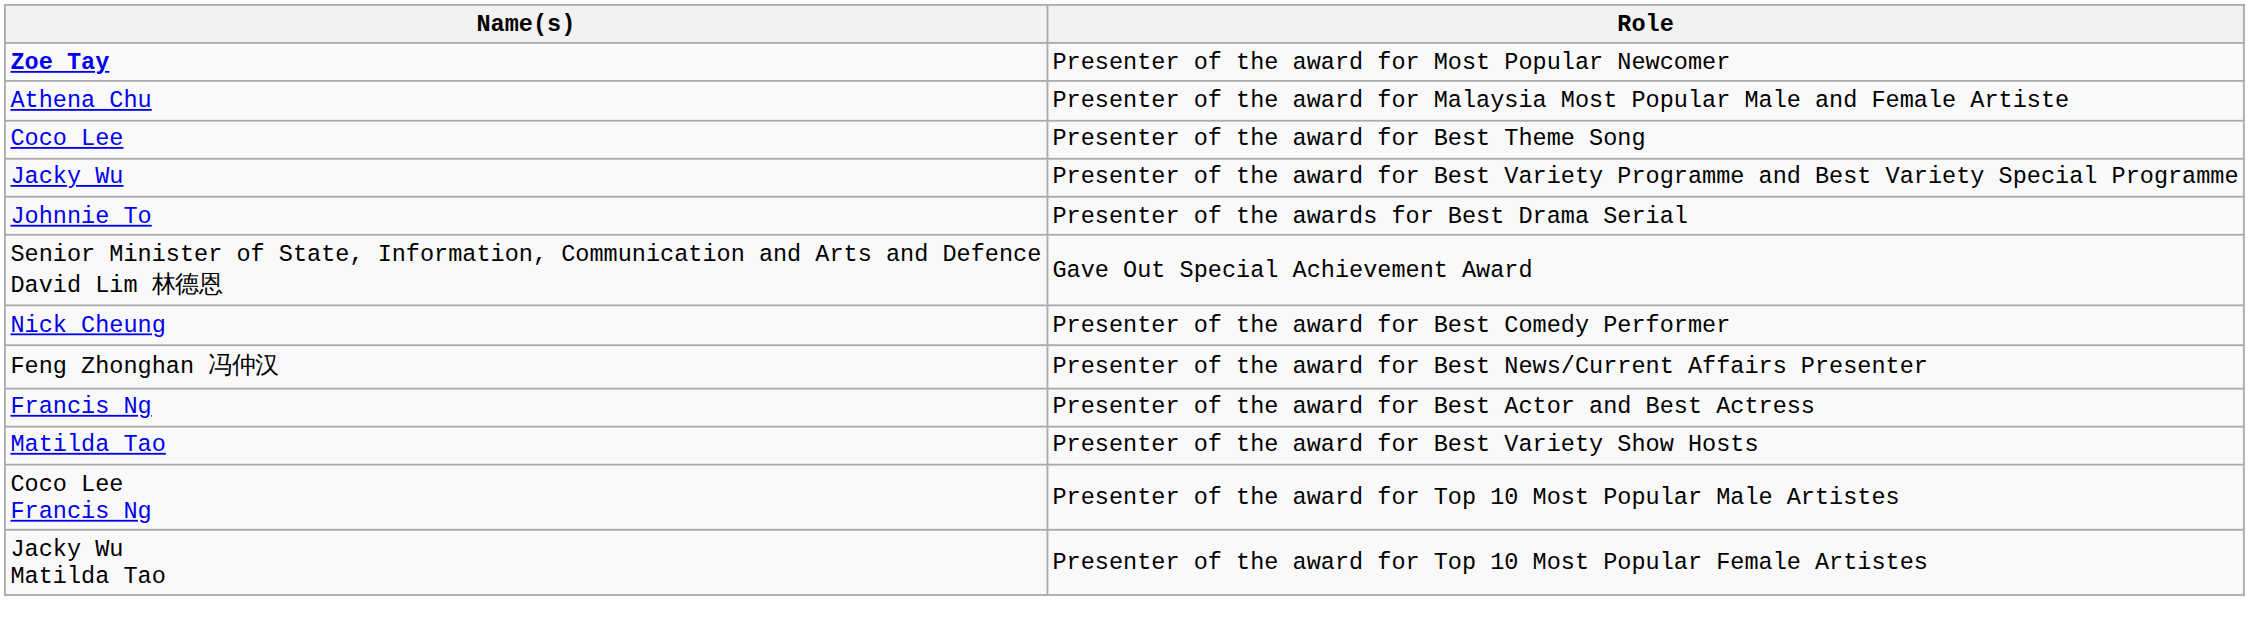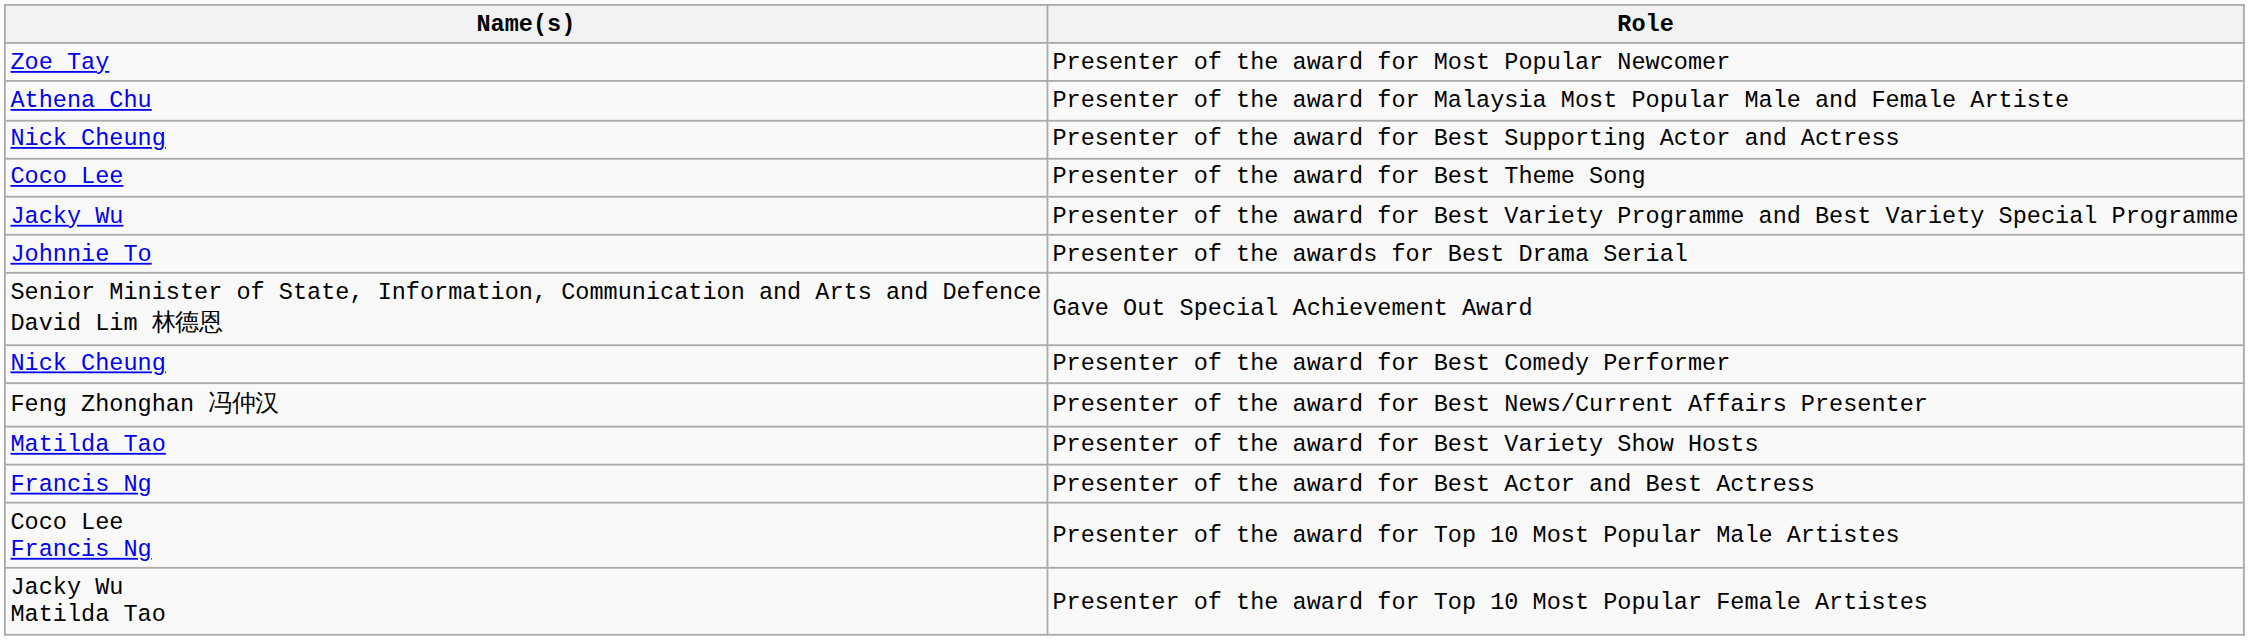 <table class="wikitable sortable">
 <tr>
 <th>Name(s)</th>
 <th>Role</th>
 </tr>
 <tr>
-<td><strong><a href='#'>Zoe Tay</a></strong></td>
+<td><a href='#'>Zoe Tay</a></td>
 <td>Presenter of the award for Most Popular Newcomer</td>
 </tr>
 <tr>
 <td><a href='#'>Athena Chu</a></td>
 <td>Presenter of the award for Malaysia Most Popular Male and Female Artiste</td>
+</tr>
+<tr>
+<td><a href='#'>Nick Cheung</a></td>
+<td>Presenter of the award for Best Supporting Actor and Actress</td>
 </tr>
 <tr>
 <td><a href='#'>Coco Lee</a></td>
 <td>Presenter of the award for Best Theme Song</td>
 </tr>
 <tr>
 <td><a href='#'>Jacky Wu</a></td>
 <td>Presenter of the award for Best Variety Programme and Best Variety Special Programme</td>
 </tr>
 <tr>
 <td><a href='#'>Johnnie To</a></td>
 <td>Presenter of the awards for Best Drama Serial</td>
 </tr>
 <tr>
 <td>Senior Minister of State, Information, Communication and Arts and Defence<br> David Lim 林德恩</td>
 <td>Gave Out Special Achievement Award</td>
 </tr>
 <tr>
 <td><a href='#'>Nick Cheung</a></td>
 <td>Presenter of the award for Best Comedy Performer</td>
 </tr>
 <tr>
 <td>Feng Zhonghan 冯仲汉</td>
 <td>Presenter of the award for Best News/Current Affairs Presenter</td>
 </tr>
 <tr>
+<td><a href='#'>Matilda Tao</a></td>
+<td>Presenter of the award for Best Variety Show Hosts</td>
+</tr>
+<tr>
 <td><a href='#'>Francis Ng</a></td>
 <td>Presenter of the award for Best Actor and Best Actress</td>
-</tr>
-<tr>
-<td><a href='#'>Matilda Tao</a></td>
-<td>Presenter of the award for Best Variety Show Hosts</td>
 </tr>
 <tr>
 <td>Coco Lee<br><a href='#'>Francis Ng</a></td>
 <td>Presenter of the award for Top 10 Most Popular Male Artistes</td>
 </tr>
 <tr>
 <td>Jacky Wu<br>Matilda Tao</td>
 <td>Presenter of the award for Top 10 Most Popular Female Artistes</td>
 </tr>
 </table>
